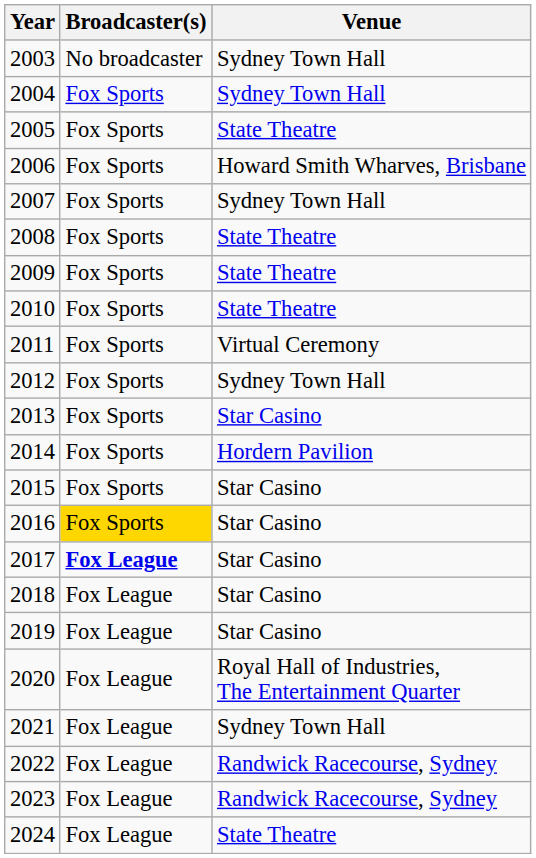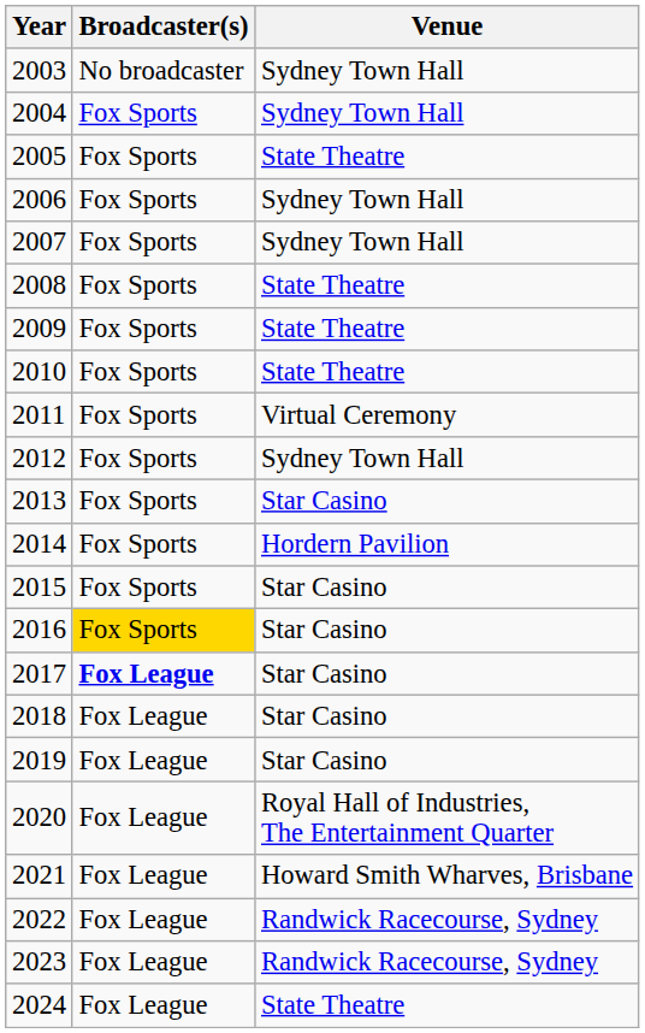 <table class="wikitable">
 <tr>
 <th>Year</th>
 <th>Broadcaster(s)</th>
 <th>Venue</th>
 </tr>
 <tr>
 <td>2003</td>
 <td>No broadcaster</td>
 <td>Sydney Town Hall</td>
 </tr>
 <tr>
 <td>2004</td>
 <td><a href='#'>Fox Sports</a></td>
 <td><a href='#'>Sydney Town Hall</a></td>
 </tr>
 <tr>
 <td>2005</td>
 <td>Fox Sports</td>
 <td><a href='#'>State Theatre</a></td>
 </tr>
 <tr>
 <td>2006</td>
 <td>Fox Sports</td>
-<td>Howard Smith Wharves, <a href='#'>Brisbane</a></td>
+<td>Sydney Town Hall</td>
 </tr>
 <tr>
 <td>2007</td>
 <td>Fox Sports</td>
 <td>Sydney Town Hall</td>
 </tr>
 <tr>
 <td>2008</td>
 <td>Fox Sports</td>
 <td><a href='#'>State Theatre</a></td>
 </tr>
 <tr>
 <td>2009</td>
 <td>Fox Sports</td>
 <td><a href='#'>State Theatre</a></td>
 </tr>
 <tr>
 <td>2010</td>
 <td>Fox Sports</td>
 <td><a href='#'>State Theatre</a></td>
 </tr>
 <tr>
 <td>2011</td>
 <td>Fox Sports</td>
 <td>Virtual Ceremony</td>
 </tr>
 <tr>
 <td>2012</td>
 <td>Fox Sports</td>
 <td>Sydney Town Hall</td>
 </tr>
 <tr>
 <td>2013</td>
 <td>Fox Sports</td>
 <td><a href='#'>Star Casino</a></td>
 </tr>
 <tr>
 <td>2014</td>
 <td>Fox Sports</td>
 <td><a href='#'>Hordern Pavilion</a></td>
 </tr>
 <tr>
 <td>2015</td>
 <td>Fox Sports</td>
 <td>Star Casino</td>
 </tr>
 <tr>
 <td>2016</td>
 <td style="background: gold;">Fox Sports</td>
 <td>Star Casino</td>
 </tr>
 <tr>
 <td>2017</td>
 <td><strong><a href='#'>Fox League</a></strong></td>
 <td>Star Casino</td>
 </tr>
 <tr>
 <td>2018</td>
 <td>Fox League</td>
 <td>Star Casino</td>
 </tr>
 <tr>
 <td>2019</td>
 <td>Fox League</td>
 <td>Star Casino</td>
 </tr>
 <tr>
 <td>2020</td>
 <td>Fox League</td>
 <td>Royal Hall of Industries,<br><a href='#'>The Entertainment Quarter</a></td>
 </tr>
 <tr>
 <td>2021</td>
 <td>Fox League</td>
-<td>Sydney Town Hall</td>
+<td>Howard Smith Wharves, <a href='#'>Brisbane</a></td>
 </tr>
 <tr>
 <td>2022</td>
 <td>Fox League</td>
 <td><a href='#'>Randwick Racecourse</a>, <a href='#'>Sydney</a></td>
 </tr>
 <tr>
 <td>2023</td>
 <td>Fox League</td>
 <td><a href='#'>Randwick Racecourse</a>, <a href='#'>Sydney</a></td>
 </tr>
 <tr>
 <td>2024</td>
 <td>Fox League</td>
 <td><a href='#'>State Theatre</a></td>
 </tr>
 </table>
